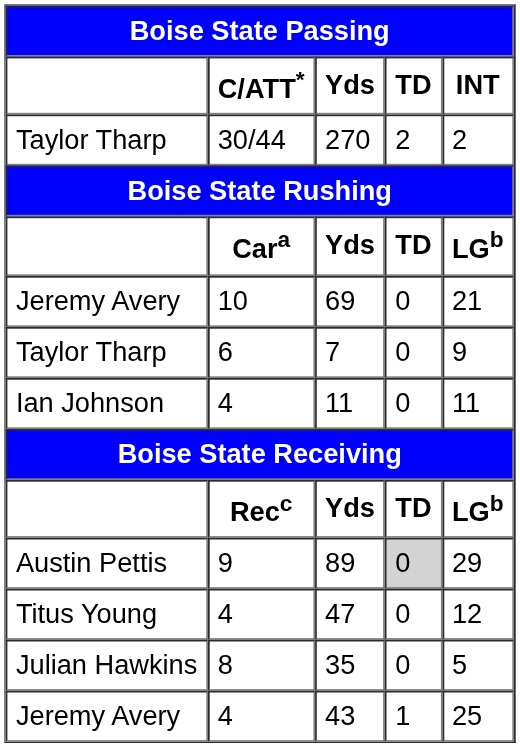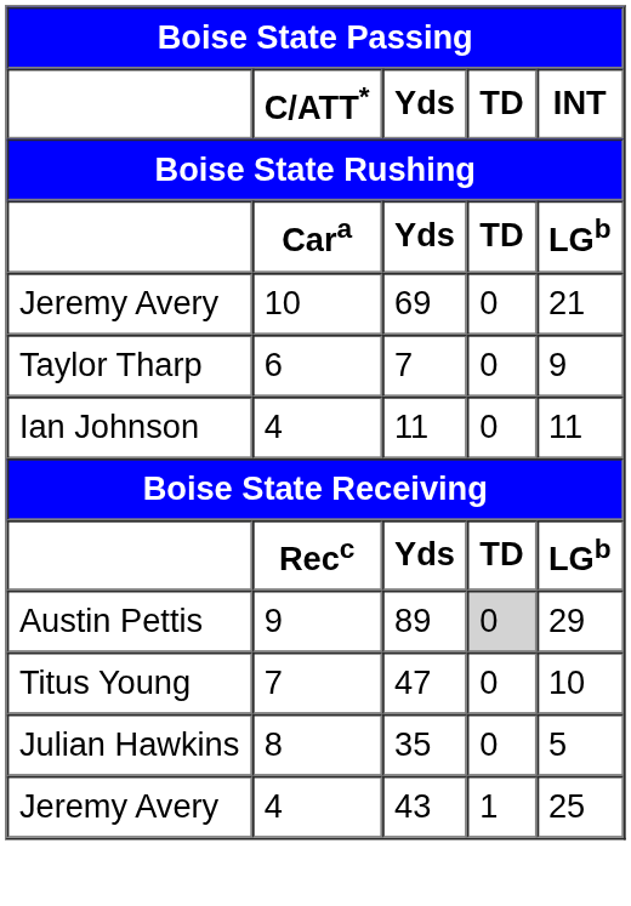 <table border="1" cellpadding="5" cellspacing="0">
 <tr>
 <th colspan="5" style="background:Blue; color:white">Boise State Passing</th>
 </tr>
 <tr>
 <th></th>
 <th>C/ATT<sup>*</sup></th>
 <th>Yds</th>
 <th>TD</th>
 <th>INT</th>
-</tr>
-<tr>
-<td>Taylor Tharp</td>
-<td>30/44</td>
-<td>270</td>
-<td>2</td>
-<td>2</td>
 </tr>
 <tr>
 <th colspan="5" style="background:Blue;color:white">Boise State Rushing</th>
 </tr>
 <tr>
 <th></th>
 <th>Car<sup>a</sup></th>
 <th>Yds</th>
 <th>TD</th>
 <th>LG<sup>b</sup></th>
 </tr>
 <tr>
 <td>Jeremy Avery</td>
 <td>10</td>
 <td>69</td>
 <td>0</td>
 <td>21</td>
 </tr>
 <tr>
 <td>Taylor Tharp</td>
 <td>6</td>
 <td>7</td>
 <td>0</td>
 <td>9</td>
 </tr>
 <tr>
 <td>Ian Johnson</td>
 <td>4</td>
 <td>11</td>
 <td>0</td>
 <td>11</td>
 </tr>
 <tr>
 <th colspan="5" style="background:Blue;color:white">Boise State Receiving</th>
 </tr>
 <tr>
 <th></th>
 <th>Rec<sup>c</sup></th>
 <th>Yds</th>
 <th>TD</th>
 <th>LG<sup>b</sup></th>
 </tr>
 <tr>
 <td>Austin Pettis</td>
 <td>9</td>
 <td>89</td>
 <td style="background: lightgrey;">0</td>
 <td>29</td>
 </tr>
 <tr>
 <td>Titus Young</td>
-<td>4</td>
+<td>7</td>
 <td>47</td>
 <td>0</td>
-<td>12</td>
+<td>10</td>
 </tr>
 <tr>
 <td>Julian Hawkins</td>
 <td>8</td>
 <td>35</td>
 <td>0</td>
 <td>5</td>
 </tr>
 <tr>
 <td>Jeremy Avery</td>
 <td>4</td>
 <td>43</td>
 <td>1</td>
 <td>25</td>
 </tr>
 </table>
